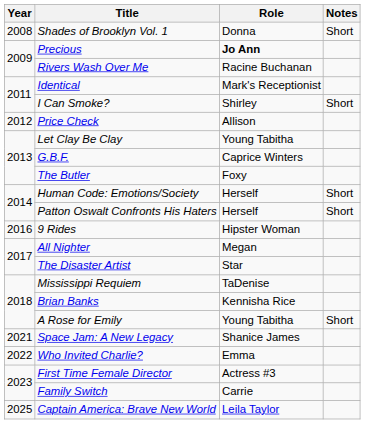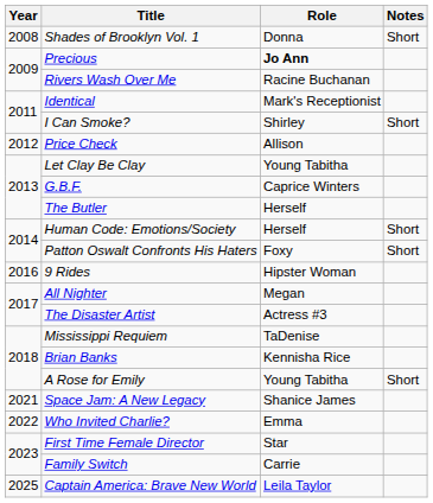 <table class="wikitable sortable">
 <tr>
 <th>Year</th>
 <th>Title</th>
 <th>Role</th>
 <th class="unsortable">Notes</th>
 </tr>
 <tr>
 <td>2008</td>
 <td><em>Shades of Brooklyn Vol. 1</em></td>
 <td>Donna</td>
 <td>Short</td>
 </tr>
 <tr>
 <td rowspan="2">2009</td>
 <td><em><a href='#'>Precious</a></em></td>
 <td><strong>Jo Ann</strong></td>
 <td></td>
 </tr>
 <tr>
 <td><em><a href='#'>Rivers Wash Over Me</a></em></td>
 <td>Racine Buchanan</td>
 <td></td>
 </tr>
 <tr>
 <td rowspan="2">2011</td>
 <td><em><a href='#'>Identical</a></em></td>
 <td>Mark's Receptionist</td>
 <td></td>
 </tr>
 <tr>
 <td><em>I Can Smoke?</em></td>
 <td>Shirley</td>
 <td>Short</td>
 </tr>
 <tr>
 <td>2012</td>
 <td><em><a href='#'>Price Check</a></em></td>
 <td>Allison</td>
 <td></td>
 </tr>
 <tr>
 <td rowspan="3">2013</td>
 <td><em>Let Clay Be Clay</em></td>
 <td>Young Tabitha</td>
 <td></td>
 </tr>
 <tr>
 <td><em><a href='#'>G.B.F.</a></em></td>
 <td>Caprice Winters</td>
 <td></td>
 </tr>
 <tr>
 <td><em><a href='#'>The Butler</a></em></td>
-<td>Foxy</td>
+<td>Herself</td>
 <td></td>
 </tr>
 <tr>
 <td rowspan="2">2014</td>
 <td><em>Human Code: Emotions/Society</em></td>
 <td>Herself</td>
 <td>Short</td>
 </tr>
 <tr>
 <td><em>Patton Oswalt Confronts His Haters</em></td>
-<td>Herself</td>
+<td>Foxy</td>
 <td>Short</td>
 </tr>
 <tr>
 <td>2016</td>
 <td><em>9 Rides</em></td>
 <td>Hipster Woman</td>
 <td></td>
 </tr>
 <tr>
 <td rowspan="2">2017</td>
 <td><em><a href='#'>All Nighter</a></em></td>
 <td>Megan</td>
 <td></td>
 </tr>
 <tr>
 <td><em><a href='#'>The Disaster Artist</a></em></td>
-<td>Star</td>
+<td>Actress #3</td>
 <td></td>
 </tr>
 <tr>
 <td rowspan="3">2018</td>
 <td><em>Mississippi Requiem</em></td>
 <td>TaDenise</td>
 <td></td>
 </tr>
 <tr>
 <td><em><a href='#'>Brian Banks</a></em></td>
 <td>Kennisha Rice</td>
 <td></td>
 </tr>
 <tr>
 <td><em>A Rose for Emily</em></td>
 <td>Young Tabitha</td>
 <td>Short</td>
 </tr>
 <tr>
 <td>2021</td>
 <td><em><a href='#'>Space Jam: A New Legacy</a></em></td>
 <td>Shanice James</td>
 <td></td>
 </tr>
 <tr>
 <td>2022</td>
 <td><em><a href='#'>Who Invited Charlie?</a></em></td>
 <td>Emma</td>
 <td></td>
 </tr>
 <tr>
 <td rowspan="2">2023</td>
 <td><em><a href='#'>First Time Female Director</a></em></td>
-<td>Actress #3</td>
+<td>Star</td>
 <td></td>
 </tr>
 <tr>
 <td><em><a href='#'>Family Switch</a></em></td>
 <td>Carrie</td>
 <td></td>
 </tr>
 <tr>
 <td>2025</td>
 <td><em><a href='#'>Captain America: Brave New World</a></em></td>
 <td><a href='#'>Leila Taylor</a></td>
 <td></td>
 </tr>
 </table>
